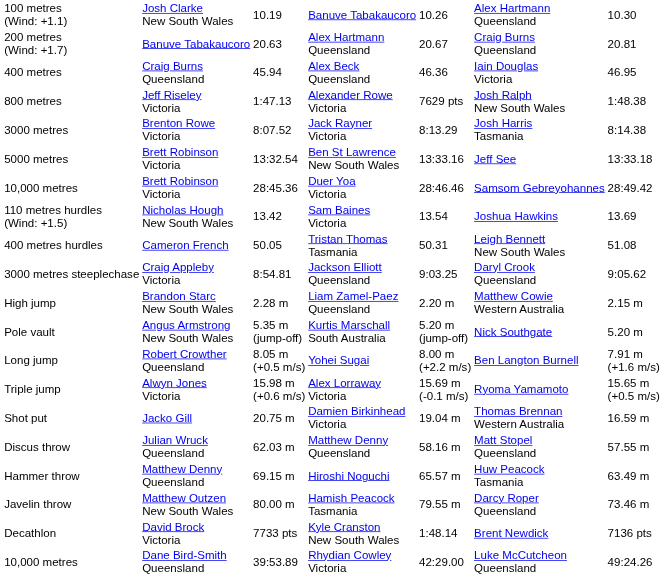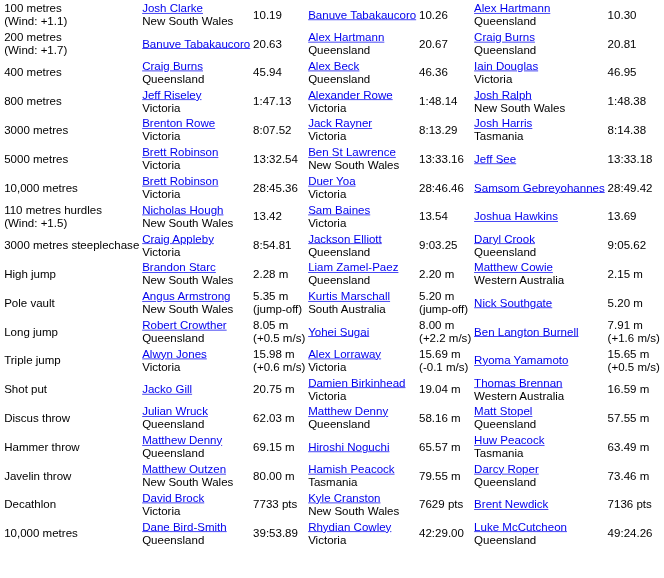 <table>
 <tr>
 <td>100 metres<br>(Wind: +1.1)</td>
 <td><a href='#'>Josh Clarke</a><br>New South Wales</td>
 <td>10.19</td>
 <td><a href='#'>Banuve Tabakaucoro</a><br></td>
 <td>10.26</td>
 <td><a href='#'>Alex Hartmann</a><br>Queensland</td>
 <td>10.30</td>
 </tr>
 <tr>
 <td>200 metres<br>(Wind: +1.7)</td>
 <td><a href='#'>Banuve Tabakaucoro</a><br></td>
 <td>20.63</td>
 <td><a href='#'>Alex Hartmann</a><br>Queensland</td>
 <td>20.67</td>
 <td><a href='#'>Craig Burns</a><br>Queensland</td>
 <td>20.81</td>
 </tr>
 <tr>
 <td>400 metres</td>
 <td><a href='#'>Craig Burns</a><br>Queensland</td>
 <td>45.94</td>
 <td><a href='#'>Alex Beck</a><br>Queensland</td>
 <td>46.36</td>
 <td><a href='#'>Iain Douglas</a><br>Victoria</td>
 <td>46.95</td>
 </tr>
 <tr>
 <td>800 metres</td>
 <td><a href='#'>Jeff Riseley</a><br>Victoria</td>
 <td>1:47.13</td>
 <td><a href='#'>Alexander Rowe</a><br>Victoria</td>
-<td>7629 pts</td>
+<td>1:48.14</td>
 <td><a href='#'>Josh Ralph</a><br>New South Wales</td>
 <td>1:48.38</td>
 </tr>
 <tr>
 <td>3000 metres</td>
 <td><a href='#'>Brenton Rowe</a><br>Victoria</td>
 <td>8:07.52</td>
 <td><a href='#'>Jack Rayner</a><br>Victoria</td>
 <td>8:13.29</td>
 <td><a href='#'>Josh Harris</a><br>Tasmania</td>
 <td>8:14.38</td>
 </tr>
 <tr>
 <td>5000 metres</td>
 <td><a href='#'>Brett Robinson</a><br>Victoria</td>
 <td>13:32.54</td>
 <td><a href='#'>Ben St Lawrence</a><br>New South Wales</td>
 <td>13:33.16</td>
 <td><a href='#'>Jeff See</a><br></td>
 <td>13:33.18</td>
 </tr>
 <tr>
 <td>10,000 metres</td>
 <td><a href='#'>Brett Robinson</a><br>Victoria</td>
 <td>28:45.36</td>
 <td><a href='#'>Duer Yoa</a><br>Victoria</td>
 <td>28:46.46</td>
 <td><a href='#'>Samsom Gebreyohannes</a><br></td>
 <td>28:49.42</td>
 </tr>
 <tr>
 <td>110 metres hurdles<br>(Wind: +1.5)</td>
 <td><a href='#'>Nicholas Hough</a><br>New South Wales</td>
 <td>13.42</td>
 <td><a href='#'>Sam Baines</a><br>Victoria</td>
 <td>13.54</td>
 <td><a href='#'>Joshua Hawkins</a><br></td>
 <td>13.69</td>
-</tr>
-<tr>
-<td>400 metres hurdles</td>
-<td><a href='#'>Cameron French</a><br></td>
-<td>50.05</td>
-<td><a href='#'>Tristan Thomas</a><br>Tasmania</td>
-<td>50.31</td>
-<td><a href='#'>Leigh Bennett</a><br>New South Wales</td>
-<td>51.08</td>
 </tr>
 <tr>
 <td>3000 metres steeplechase</td>
 <td><a href='#'>Craig Appleby</a><br>Victoria</td>
 <td>8:54.81</td>
 <td><a href='#'>Jackson Elliott</a><br>Queensland</td>
 <td>9:03.25</td>
 <td><a href='#'>Daryl Crook</a><br>Queensland</td>
 <td>9:05.62</td>
 </tr>
 <tr>
 <td>High jump</td>
 <td><a href='#'>Brandon Starc</a><br>New South Wales</td>
 <td>2.28 m</td>
 <td><a href='#'>Liam Zamel-Paez</a><br>Queensland</td>
 <td>2.20 m</td>
 <td><a href='#'>Matthew Cowie</a><br>Western Australia</td>
 <td>2.15 m</td>
 </tr>
 <tr>
 <td>Pole vault</td>
 <td><a href='#'>Angus Armstrong</a><br>New South Wales</td>
 <td>5.35 m<br>(jump-off)</td>
 <td><a href='#'>Kurtis Marschall</a><br>South Australia</td>
 <td>5.20 m<br>(jump-off)</td>
 <td><a href='#'>Nick Southgate</a><br></td>
 <td>5.20 m</td>
 </tr>
 <tr>
 <td>Long jump</td>
 <td><a href='#'>Robert Crowther</a><br>Queensland</td>
 <td>8.05 m <br>(+0.5 m/s)</td>
 <td><a href='#'>Yohei Sugai</a><br></td>
 <td>8.00 m <br>(+2.2 m/s)</td>
 <td><a href='#'>Ben Langton Burnell</a><br></td>
 <td>7.91 m <br>(+1.6 m/s)</td>
 </tr>
 <tr>
 <td>Triple jump</td>
 <td><a href='#'>Alwyn Jones</a><br>Victoria</td>
 <td>15.98 m <br>(+0.6 m/s)</td>
 <td><a href='#'>Alex Lorraway</a><br>Victoria</td>
 <td>15.69 m <br>(-0.1 m/s)</td>
 <td><a href='#'>Ryoma Yamamoto</a><br></td>
 <td>15.65 m <br>(+0.5 m/s)</td>
 </tr>
 <tr>
 <td>Shot put</td>
 <td><a href='#'>Jacko Gill</a><br></td>
 <td>20.75 m</td>
 <td><a href='#'>Damien Birkinhead</a><br>Victoria</td>
 <td>19.04 m</td>
 <td><a href='#'>Thomas Brennan</a><br>Western Australia</td>
 <td>16.59 m</td>
 </tr>
 <tr>
 <td>Discus throw</td>
 <td><a href='#'>Julian Wruck</a><br>Queensland</td>
 <td>62.03 m</td>
 <td><a href='#'>Matthew Denny</a><br>Queensland</td>
 <td>58.16 m</td>
 <td><a href='#'>Matt Stopel</a><br>Queensland</td>
 <td>57.55 m</td>
 </tr>
 <tr>
 <td>Hammer throw</td>
 <td><a href='#'>Matthew Denny</a><br>Queensland</td>
 <td>69.15 m</td>
 <td><a href='#'>Hiroshi Noguchi</a><br></td>
 <td>65.57 m</td>
 <td><a href='#'>Huw Peacock</a><br>Tasmania</td>
 <td>63.49 m</td>
 </tr>
 <tr>
 <td>Javelin throw</td>
 <td><a href='#'>Matthew Outzen</a><br>New South Wales</td>
 <td>80.00 m</td>
 <td><a href='#'>Hamish Peacock</a><br>Tasmania</td>
 <td>79.55 m</td>
 <td><a href='#'>Darcy Roper</a><br>Queensland</td>
 <td>73.46 m</td>
 </tr>
 <tr>
 <td>Decathlon</td>
 <td><a href='#'>David Brock</a><br>Victoria</td>
 <td>7733 pts</td>
 <td><a href='#'>Kyle Cranston</a><br>New South Wales</td>
-<td>1:48.14</td>
+<td>7629 pts</td>
 <td><a href='#'>Brent Newdick</a><br></td>
 <td>7136 pts</td>
 </tr>
 <tr>
 <td>10,000 metres</td>
 <td><a href='#'>Dane Bird-Smith</a><br>Queensland</td>
 <td>39:53.89</td>
 <td><a href='#'>Rhydian Cowley</a><br>Victoria</td>
 <td>42:29.00</td>
 <td><a href='#'>Luke McCutcheon</a><br>Queensland</td>
 <td>49:24.26</td>
 </tr>
 <tr>
 </tr>
 </table>
